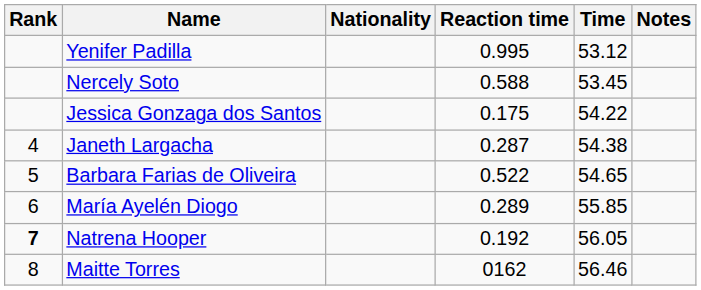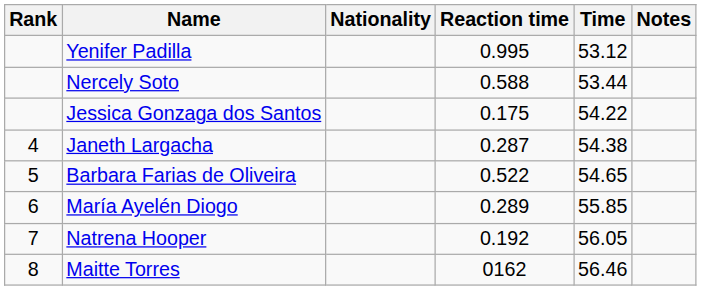 <table class="wikitable sortable" style="text-align:center">
 <tr>
 <th>Rank</th>
 <th>Name</th>
 <th>Nationality</th>
 <th>Reaction time</th>
 <th>Time</th>
 <th>Notes</th>
 </tr>
 <tr>
 <td align=center></td>
 <td align=left><a href='#'>Yenifer Padilla</a></td>
 <td align=left></td>
 <td>0.995</td>
 <td>53.12</td>
 <td></td>
 </tr>
 <tr>
 <td align=center></td>
 <td align=left><a href='#'>Nercely Soto</a></td>
 <td align=left></td>
 <td>0.588</td>
-<td>53.45</td>
+<td>53.44</td>
 <td></td>
 </tr>
 <tr>
 <td align=center></td>
 <td align=left><a href='#'>Jessica Gonzaga dos Santos</a></td>
 <td align=left></td>
 <td>0.175</td>
 <td>54.22</td>
 <td></td>
 </tr>
 <tr>
 <td align=center>4</td>
 <td align=left><a href='#'>Janeth Largacha</a></td>
 <td align=left></td>
 <td>0.287</td>
 <td>54.38</td>
 <td></td>
 </tr>
 <tr>
 <td align=center>5</td>
 <td align=left><a href='#'>Barbara Farias de Oliveira</a></td>
 <td align=left></td>
 <td>0.522</td>
 <td>54.65</td>
 <td></td>
 </tr>
 <tr>
 <td align=center>6</td>
 <td align=left><a href='#'>María Ayelén Diogo</a></td>
 <td align=left></td>
 <td>0.289</td>
 <td>55.85</td>
 <td></td>
 </tr>
 <tr>
-<td align=center><strong>7</strong></td>
+<td align=center>7</td>
 <td align=left><a href='#'>Natrena Hooper</a></td>
 <td align=left></td>
 <td>0.192</td>
 <td>56.05</td>
 <td></td>
 </tr>
 <tr>
 <td align=center>8</td>
 <td align=left><a href='#'>Maitte Torres</a></td>
 <td align=left></td>
 <td>0162</td>
 <td>56.46</td>
 <td></td>
 </tr>
 </table>
